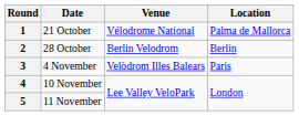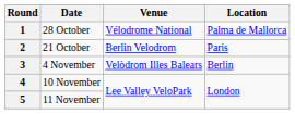 <table class="wikitable plainrowheaders" style="font-size: 85%;">
 <tr>
 <th>Round</th>
 <th>Date</th>
 <th>Venue</th>
 <th>Location</th>
 </tr>
 <tr>
 <th>1</th>
-<td>21 October</td>
+<td>28 October</td>
 <td> <a href='#'>Vélodrome National</a></td>
 <td><a href='#'>Palma de Mallorca</a></td>
 </tr>
 <tr>
 <th>2</th>
-<td>28 October</td>
+<td>21 October</td>
 <td> <a href='#'>Berlin Velodrom</a></td>
-<td><a href='#'>Berlin</a></td>
+<td><a href='#'>Paris</a></td>
 </tr>
 <tr>
 <th>3</th>
 <td>4 November</td>
 <td> <a href='#'>Velòdrom Illes Balears</a></td>
-<td><a href='#'>Paris</a></td>
+<td><a href='#'>Berlin</a></td>
 </tr>
 <tr>
 <th>4</th>
 <td>10 November</td>
 <td rowspan=2> <a href='#'>Lee Valley VeloPark</a></td>
 <td rowspan=2><a href='#'>London</a></td>
 </tr>
 <tr>
 <th>5</th>
 <td>11 November</td>
 </tr>
 </table>
